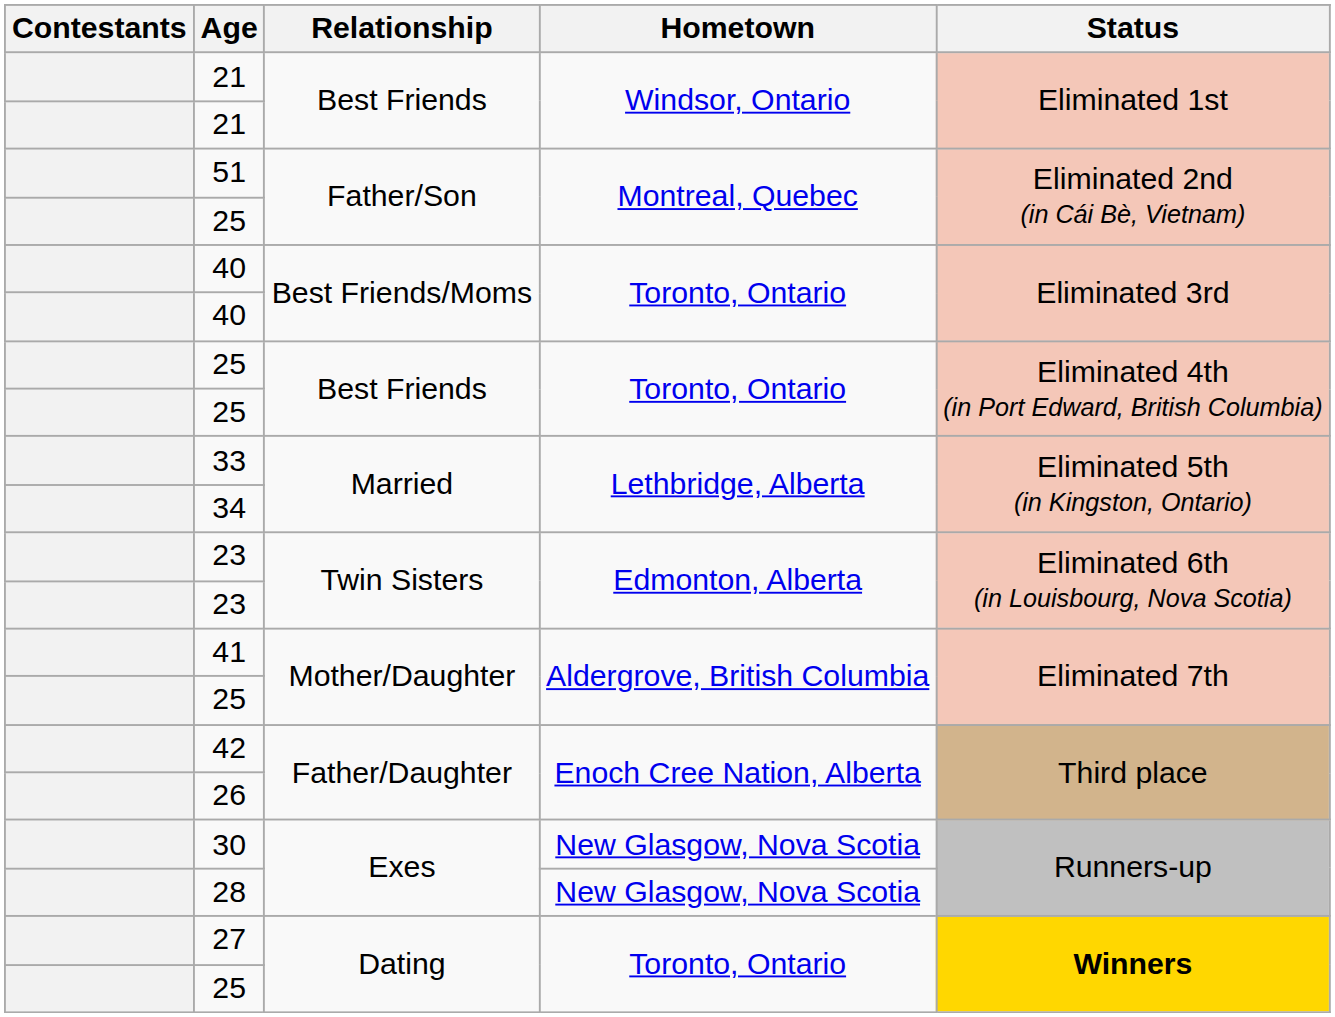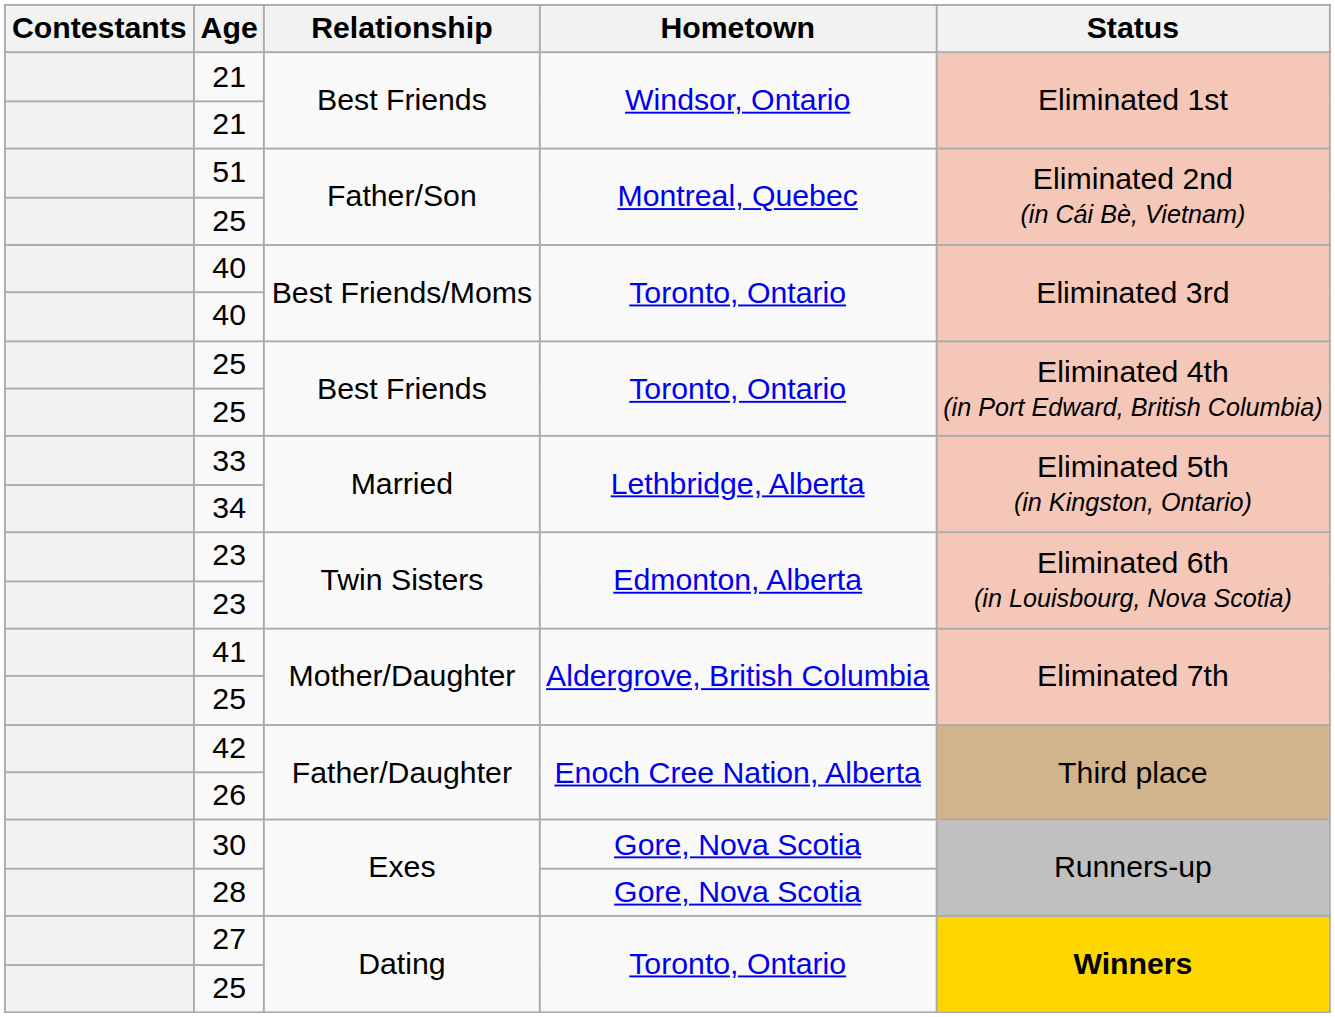 <table class="wikitable sortable" style="text-align:center;">
 <tr>
 <th scope="col">Contestants</th>
 <th scope="col">Age</th>
 <th class="unsortable" scope="col">Relationship</th>
 <th scope="col" class="unsortable">Hometown</th>
 <th scope="col">Status</th>
 </tr>
 <tr>
 <th scope="row"></th>
 <td>21</td>
 <td rowspan="2">Best Friends</td>
 <td rowspan="2"><a href='#'>Windsor, Ontario</a></td>
 <td rowspan="2" bgcolor="f4c7b8">Eliminated 1st<br><small></small></td>
 </tr>
 <tr>
 <th scope="row"></th>
 <td>21</td>
 </tr>
 <tr>
 <th scope="row"></th>
 <td>51</td>
 <td rowspan="2">Father/Son</td>
 <td rowspan="2"><a href='#'>Montreal, Quebec</a></td>
 <td rowspan="2" bgcolor="f4c7b8">Eliminated 2nd<br><small><em>(in Cái Bè, Vietnam)</em></small></td>
 </tr>
 <tr>
 <th scope="row"></th>
 <td>25</td>
 </tr>
 <tr>
 <th scope="row"></th>
 <td>40</td>
 <td rowspan="2">Best Friends/Moms</td>
 <td rowspan="2"><a href='#'>Toronto, Ontario</a></td>
 <td rowspan="2" bgcolor="f4c7b8">Eliminated 3rd<br><small></small></td>
 </tr>
 <tr>
 <th scope="row"></th>
 <td>40</td>
 </tr>
 <tr>
 <th scope="row"></th>
 <td>25</td>
 <td rowspan="2">Best Friends</td>
 <td rowspan="2"><a href='#'>Toronto, Ontario</a></td>
 <td rowspan="2" bgcolor="f4c7b8">Eliminated 4th<br><small><em>(in Port Edward, British Columbia)</em></small></td>
 </tr>
 <tr>
 <th scope="row"></th>
 <td>25</td>
 </tr>
 <tr>
 <th scope="row"></th>
 <td>33</td>
 <td rowspan="2">Married</td>
 <td rowspan="2"><a href='#'>Lethbridge, Alberta</a></td>
 <td rowspan="2" bgcolor="f4c7b8">Eliminated 5th<br><small><em>(in Kingston, Ontario)</em></small></td>
 </tr>
 <tr>
 <th scope="row"></th>
 <td>34</td>
 </tr>
 <tr>
 <th scope="row"></th>
 <td>23</td>
 <td rowspan="2">Twin Sisters</td>
 <td rowspan="2"><a href='#'>Edmonton, Alberta</a></td>
 <td rowspan="2" bgcolor="f4c7b8">Eliminated 6th<br><small><em>(in Louisbourg, Nova Scotia)</em></small></td>
 </tr>
 <tr>
 <th scope="row"></th>
 <td>23</td>
 </tr>
 <tr>
 <th scope="row"></th>
 <td>41</td>
 <td rowspan="2">Mother/Daughter</td>
 <td rowspan="2"><a href='#'>Aldergrove, British Columbia</a></td>
 <td rowspan="2" bgcolor="f4c7b8">Eliminated 7th<br><small></small></td>
 </tr>
 <tr>
 <th scope="row"></th>
 <td>25</td>
 </tr>
 <tr>
 <th scope="row"></th>
 <td>42</td>
 <td rowspan="2">Father/Daughter</td>
 <td rowspan="2"><a href='#'>Enoch Cree Nation, Alberta</a></td>
 <td rowspan="2" bgcolor="tan">Third place</td>
 </tr>
 <tr>
 <th scope="row"></th>
 <td>26</td>
 </tr>
 <tr>
 <th scope="row"></th>
 <td>30</td>
 <td rowspan="2">Exes</td>
-<td><a href='#'>New Glasgow, Nova Scotia</a></td>
+<td><a href='#'>Gore, Nova Scotia</a></td>
 <td rowspan="2" bgcolor="silver">Runners-up</td>
 </tr>
 <tr>
 <th scope="row"></th>
 <td>28</td>
-<td><a href='#'>New Glasgow, Nova Scotia</a></td>
+<td><a href='#'>Gore, Nova Scotia</a></td>
 </tr>
 <tr>
 <th scope="row"></th>
 <td>27</td>
 <td rowspan="2">Dating</td>
 <td rowspan="2"><a href='#'>Toronto, Ontario</a></td>
 <td rowspan="2" bgcolor="gold"><strong>Winners</strong></td>
 </tr>
 <tr>
 <th scope="row"></th>
 <td>25</td>
 </tr>
 </table>
